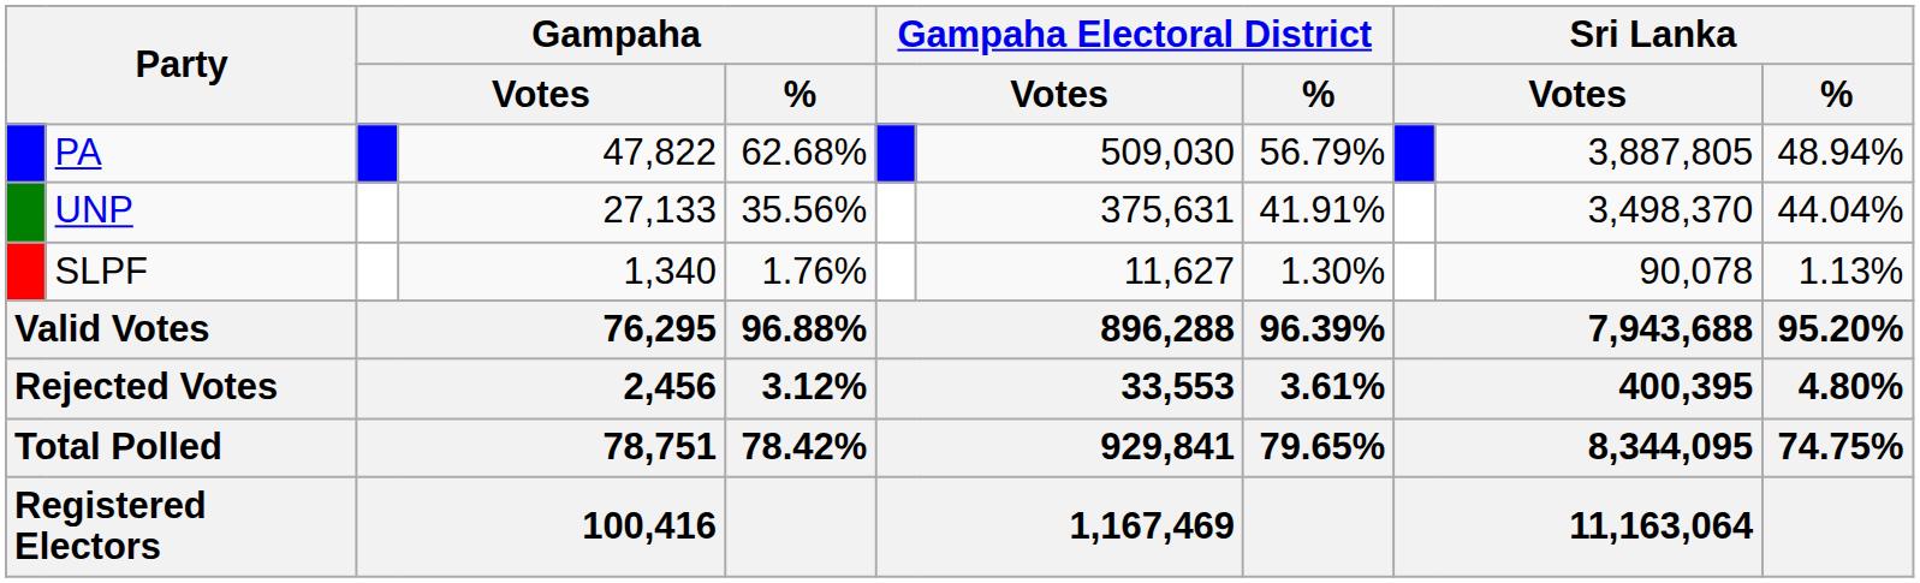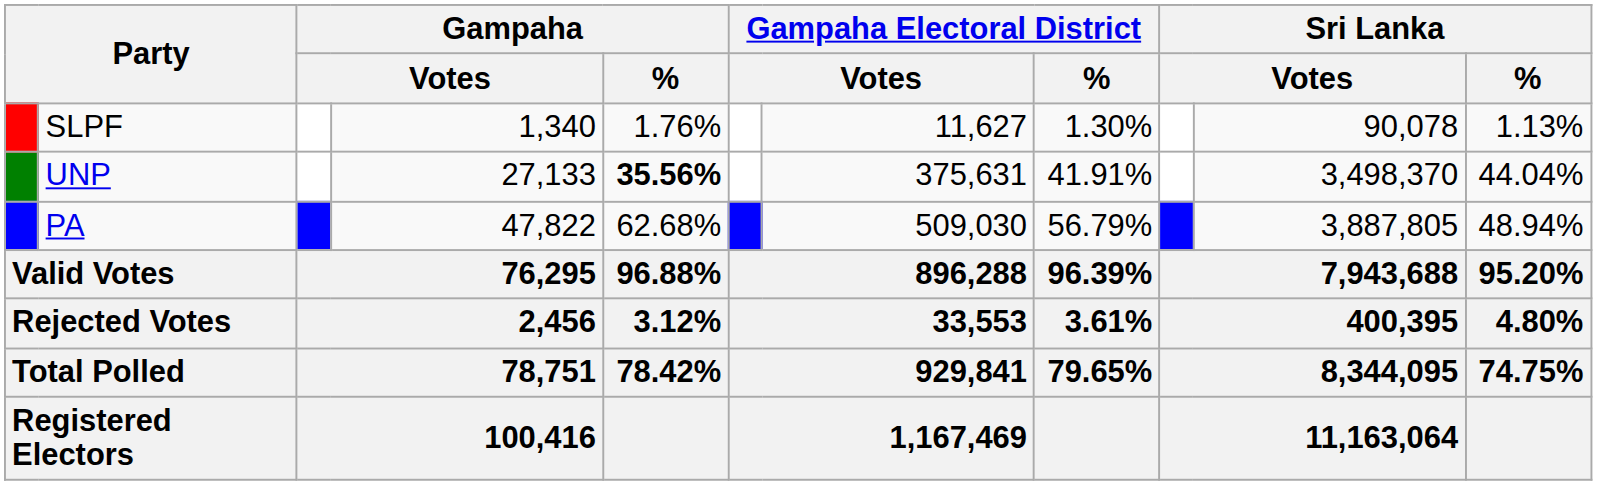 <table class="wikitable">
 <tr>
 <th colspan="2" width="144px"rowspan="2">Party</th>
 <th colspan="3" width="216px">Gampaha</th>
 <th colspan="3" width="216px"><a href='#'>Gampaha Electoral District</a></th>
 <th colspan="3" width="216px">Sri Lanka</th>
 </tr>
 <tr>
 <th colspan="2" width="144px">Votes</th>
 <th>%</th>
 <th colspan="2" width="144px">Votes</th>
 <th>%</th>
 <th colspan="2" width="144px">Votes</th>
 <th>%</th>
 </tr>
 <tr>
+<td style="background-color:red;" width="10px"></td>
+<td style="text-align:left;">SLPF</td>
+<td style="background-color:white;" width="10px"></td>
+<td style="text-align:right;">1,340</td>
+<td style="text-align:right;">1.76%</td>
+<td style="background-color:white;" width="10px"></td>
+<td style="text-align:right;">11,627</td>
+<td style="text-align:right;">1.30%</td>
+<td style="background-color:white;" width="10px"></td>
+<td style="text-align:right;">90,078</td>
+<td style="text-align:right;">1.13%</td>
+</tr>
+<tr>
+<td style="background-color:green;" width="10px"></td>
+<td style="text-align:left;"><a href='#'>UNP</a></td>
+<td style="background-color:white;" width="10px"></td>
+<td style="text-align:right;">27,133</td>
+<td style="text-align:right;"><strong>35.56%</strong></td>
+<td style="background-color:white;" width="10px"></td>
+<td style="text-align:right;">375,631</td>
+<td style="text-align:right;">41.91%</td>
+<td style="background-color:white;" width="10px"></td>
+<td style="text-align:right;">3,498,370</td>
+<td style="text-align:right;">44.04%</td>
+</tr>
+<tr>
 <td style="background-color:blue;" width="10px"></td>
 <td style="text-align:left;"><a href='#'>PA</a></td>
 <td style="background-color:blue;" width="10px"></td>
 <td style="text-align:right;">47,822</td>
 <td style="text-align:right;">62.68%</td>
 <td style="background-color:blue;" width="10px"></td>
 <td style="text-align:right;">509,030</td>
 <td style="text-align:right;">56.79%</td>
 <td style="background-color:blue;" width="10px"></td>
 <td style="text-align:right;">3,887,805</td>
 <td style="text-align:right;">48.94%</td>
-</tr>
-<tr>
-<td style="background-color:green;" width="10px"></td>
-<td style="text-align:left;"><a href='#'>UNP</a></td>
-<td style="background-color:white;" width="10px"></td>
-<td style="text-align:right;">27,133</td>
-<td style="text-align:right;">35.56%</td>
-<td style="background-color:white;" width="10px"></td>
-<td style="text-align:right;">375,631</td>
-<td style="text-align:right;">41.91%</td>
-<td style="background-color:white;" width="10px"></td>
-<td style="text-align:right;">3,498,370</td>
-<td style="text-align:right;">44.04%</td>
-</tr>
-<tr>
-<td style="background-color:red;" width="10px"></td>
-<td style="text-align:left;">SLPF</td>
-<td style="background-color:white;" width="10px"></td>
-<td style="text-align:right;">1,340</td>
-<td style="text-align:right;">1.76%</td>
-<td style="background-color:white;" width="10px"></td>
-<td style="text-align:right;">11,627</td>
-<td style="text-align:right;">1.30%</td>
-<td style="background-color:white;" width="10px"></td>
-<td style="text-align:right;">90,078</td>
-<td style="text-align:right;">1.13%</td>
 </tr>
 <tr>
 <th colspan="2" width="144px"style="text-align:left;">Valid Votes</th>
 <th style="text-align:right;"colspan="2" width="144px">76,295</th>
 <th style="text-align:right;">96.88%</th>
 <th style="text-align:right;"colspan="2" width="144px">896,288</th>
 <th style="text-align:right;">96.39%</th>
 <th style="text-align:right;"colspan="2" width="144px">7,943,688</th>
 <th style="text-align:right;">95.20%</th>
 </tr>
 <tr>
 <th colspan="2" width="144px"style="text-align:left;">Rejected Votes</th>
 <th style="text-align:right;"colspan="2" width="144px">2,456</th>
 <th style="text-align:right;">3.12%</th>
 <th style="text-align:right;"colspan="2" width="144px">33,553</th>
 <th style="text-align:right;">3.61%</th>
 <th style="text-align:right;"colspan="2" width="144px">400,395</th>
 <th style="text-align:right;">4.80%</th>
 </tr>
 <tr>
 <th colspan="2" width="144px"style="text-align:left;">Total Polled</th>
 <th style="text-align:right;"colspan="2" width="144px">78,751</th>
 <th style="text-align:right;">78.42%</th>
 <th style="text-align:right;"colspan="2" width="144px">929,841</th>
 <th style="text-align:right;">79.65%</th>
 <th style="text-align:right;"colspan="2" width="144px">8,344,095</th>
 <th style="text-align:right;">74.75%</th>
 </tr>
 <tr>
 <th colspan="2" width="144px"style="text-align:left;">Registered Electors</th>
 <th style="text-align:right;"colspan="2" width="144px">100,416</th>
 <th></th>
 <th style="text-align:right;"colspan="2" width="144px">1,167,469</th>
 <th></th>
 <th style="text-align:right;"colspan="2" width="144px">11,163,064</th>
 <th></th>
 </tr>
 </table>
